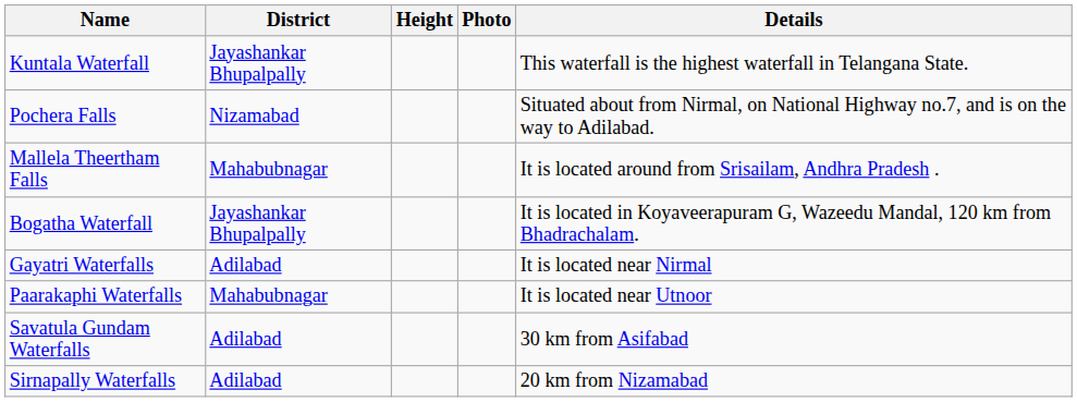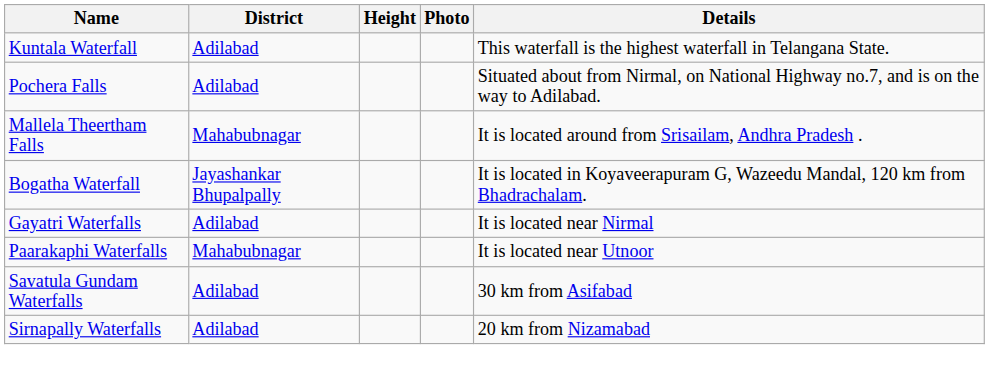 <table class="wikitable sortable">
 <tr>
 <th>Name</th>
 <th>District</th>
 <th>Height</th>
 <th class="unsortable">Photo</th>
 <th>Details</th>
 </tr>
 <tr>
 <td><a href='#'>Kuntala Waterfall</a></td>
-<td><a href='#'>Jayashankar Bhupalpally</a></td>
+<td><a href='#'>Adilabad</a></td>
 <td></td>
 <td></td>
 <td>This waterfall is the highest waterfall in Telangana State.</td>
 </tr>
 <tr>
 <td><a href='#'>Pochera Falls</a></td>
-<td><a href='#'>Nizamabad</a></td>
+<td><a href='#'>Adilabad</a></td>
 <td></td>
 <td></td>
 <td>Situated about  from Nirmal, on National Highway no.7, and is on the way to Adilabad.</td>
 </tr>
 <tr>
 <td><a href='#'>Mallela Theertham Falls</a></td>
 <td><a href='#'>Mahabubnagar</a></td>
 <td></td>
 <td></td>
 <td>It is located around  from <a href='#'>Srisailam</a>, <a href='#'>Andhra Pradesh</a> .</td>
 </tr>
 <tr>
 <td><a href='#'>Bogatha Waterfall</a></td>
 <td><a href='#'>Jayashankar Bhupalpally</a></td>
 <td></td>
 <td></td>
 <td>It is located in Koyaveerapuram G, Wazeedu Mandal, 120 km from <a href='#'>Bhadrachalam</a>.</td>
 </tr>
 <tr>
 <td><a href='#'>Gayatri Waterfalls</a></td>
 <td><a href='#'>Adilabad</a></td>
 <td></td>
 <td></td>
 <td>It is located near <a href='#'>Nirmal</a></td>
 </tr>
 <tr>
 <td><a href='#'>Paarakaphi Waterfalls</a></td>
 <td><a href='#'>Mahabubnagar</a></td>
 <td></td>
 <td></td>
 <td>It is located near <a href='#'>Utnoor</a></td>
 </tr>
 <tr>
 <td><a href='#'>Savatula Gundam Waterfalls</a></td>
 <td><a href='#'>Adilabad</a></td>
 <td></td>
 <td></td>
 <td>30 km from <a href='#'>Asifabad</a></td>
 </tr>
 <tr>
 <td><a href='#'>Sirnapally Waterfalls</a></td>
 <td><a href='#'>Adilabad</a></td>
 <td></td>
 <td></td>
 <td>20 km from <a href='#'>Nizamabad</a></td>
 </tr>
 </table>
